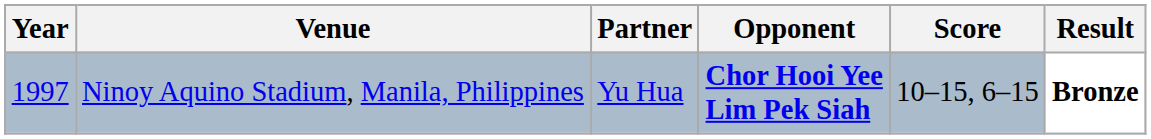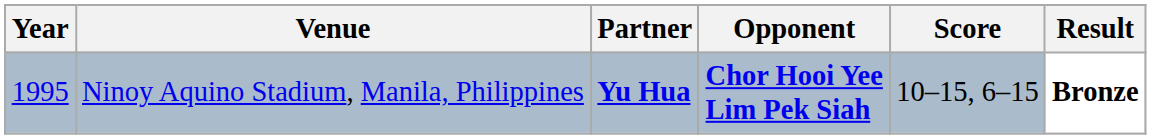 <table class="sortable wikitable" style="font-size: 90%;">
 <tr>
 <th>Year</th>
 <th>Venue</th>
 <th>Partner</th>
 <th>Opponent</th>
 <th>Score</th>
 <th>Result</th>
 </tr>
 <tr style="background:#AABBCC">
-<td align="center"><a href='#'>1997</a></td>
+<td align="center"><a href='#'>1995</a></td>
 <td align="left"><a href='#'>Ninoy Aquino Stadium</a>, <a href='#'>Manila, Philippines</a></td>
-<td align="left"> <a href='#'>Yu Hua</a></td>
+<td align="left"><strong> <a href='#'>Yu Hua</a></strong></td>
 <td align="left"><strong> <a href='#'>Chor Hooi Yee</a> <br>  <a href='#'>Lim Pek Siah</a></strong></td>
 <td align="left">10–15, 6–15</td>
 <td style="text-align:left; background:white"> <strong>Bronze</strong></td>
 </tr>
 </table>
